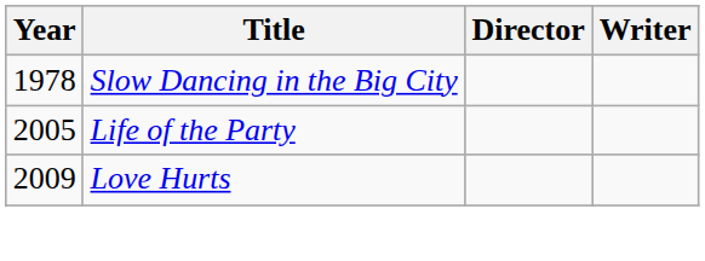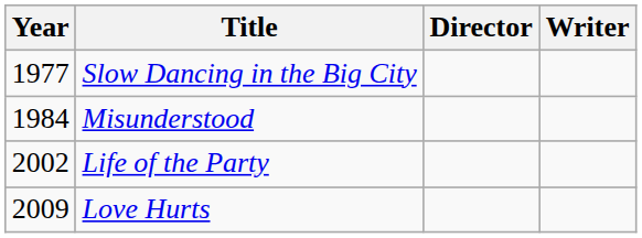 <table class="wikitable">
 <tr>
 <th>Year</th>
 <th>Title</th>
 <th>Director</th>
 <th>Writer</th>
 </tr>
 <tr>
-<td>1978</td>
+<td>1977</td>
 <td><em><a href='#'>Slow Dancing in the Big City</a></em></td>
 <td></td>
 <td></td>
 </tr>
 <tr>
-<td>2005</td>
+<td>1984</td>
+<td><em><a href='#'>Misunderstood</a></em></td>
+<td></td>
+<td></td>
+</tr>
+<tr>
+<td>2002</td>
 <td><em><a href='#'>Life of the Party</a></em></td>
 <td></td>
 <td></td>
 </tr>
 <tr>
 <td>2009</td>
 <td><em><a href='#'>Love Hurts</a></em></td>
 <td></td>
 <td></td>
 </tr>
 </table>
